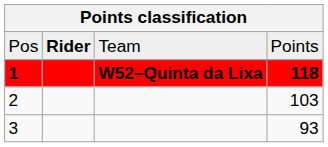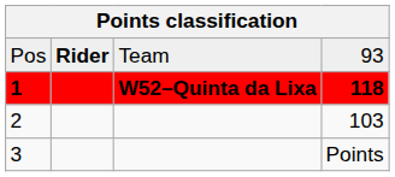 <table class="wikitable">
 <tr>
 <th colspan=4>Points classification</th>
 </tr>
 <tr bgcolor=#efefef>
 <td>Pos</td>
 <td><strong>Rider</strong></td>
 <td>Team</td>
-<td>Points</td>
+<td align="right">93</td>
 </tr>
 <tr bgcolor=Red>
 <td><span><strong>1</strong></span></td>
 <td><span><strong></strong></span> </td>
 <td><span><strong>W52–Quinta da Lixa</strong></span></td>
 <td align="right"><span><strong>118</strong></span></td>
 </tr>
 <tr>
 <td>2</td>
 <td></td>
 <td></td>
 <td align="right">103</td>
 </tr>
 <tr>
 <td>3</td>
 <td></td>
 <td></td>
-<td align="right">93</td>
+<td>Points</td>
 </tr>
 </table>
